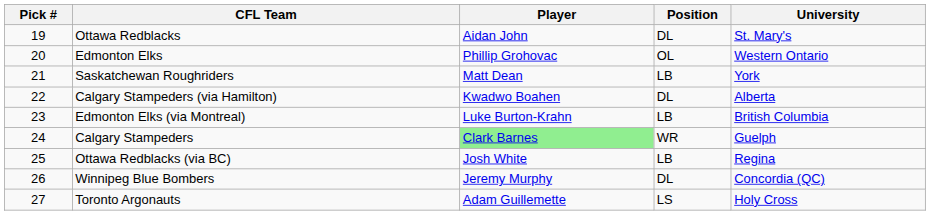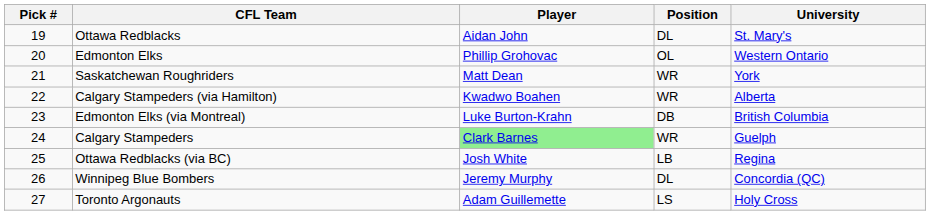 <table class="wikitable" style="width: 90%">
 <tr>
 <th width=7%>Pick #</th>
 <th width=40%>CFL Team</th>
 <th width=20%>Player</th>
 <th width=8%>Position</th>
 <th width=20%>University</th>
 </tr>
 <tr>
 <td align=center>19</td>
 <td>Ottawa Redblacks</td>
 <td><a href='#'>Aidan John</a></td>
 <td>DL</td>
 <td><a href='#'>St. Mary's</a></td>
 </tr>
 <tr>
 <td align=center>20</td>
 <td>Edmonton Elks</td>
 <td><a href='#'>Phillip Grohovac</a></td>
 <td>OL</td>
 <td><a href='#'>Western Ontario</a></td>
 </tr>
 <tr>
 <td align=center>21</td>
 <td>Saskatchewan Roughriders</td>
 <td><a href='#'>Matt Dean</a></td>
-<td>LB</td>
+<td>WR</td>
 <td><a href='#'>York</a></td>
 </tr>
 <tr>
 <td align=center>22</td>
 <td>Calgary Stampeders (via Hamilton)</td>
 <td><a href='#'>Kwadwo Boahen</a></td>
-<td>DL</td>
+<td>WR</td>
 <td><a href='#'>Alberta</a></td>
 </tr>
 <tr>
 <td align=center>23</td>
 <td>Edmonton Elks (via Montreal)</td>
 <td><a href='#'>Luke Burton-Krahn</a></td>
-<td>LB</td>
+<td>DB</td>
 <td><a href='#'>British Columbia</a></td>
 </tr>
 <tr>
 <td align=center>24</td>
 <td>Calgary Stampeders</td>
 <td style="background: lightgreen;"><a href='#'>Clark Barnes</a></td>
 <td>WR</td>
 <td><a href='#'>Guelph</a></td>
 </tr>
 <tr>
 <td align=center>25</td>
 <td>Ottawa Redblacks (via BC)</td>
 <td><a href='#'>Josh White</a></td>
 <td>LB</td>
 <td><a href='#'>Regina</a></td>
 </tr>
 <tr>
 <td align=center>26</td>
 <td>Winnipeg Blue Bombers</td>
 <td><a href='#'>Jeremy Murphy</a></td>
 <td>DL</td>
 <td><a href='#'>Concordia (QC)</a></td>
 </tr>
 <tr>
 <td align=center>27</td>
 <td>Toronto Argonauts</td>
 <td><a href='#'>Adam Guillemette</a></td>
 <td>LS</td>
 <td><a href='#'>Holy Cross</a></td>
 </tr>
 </table>
